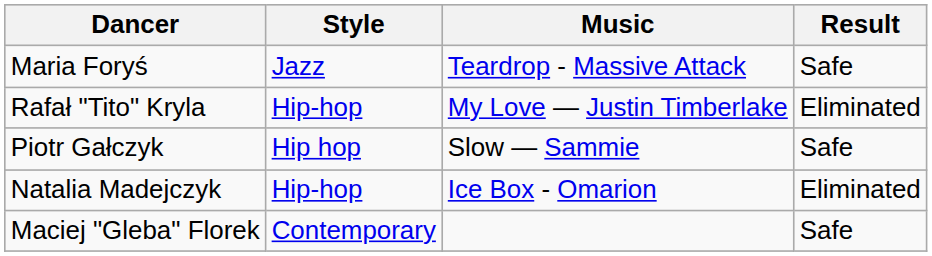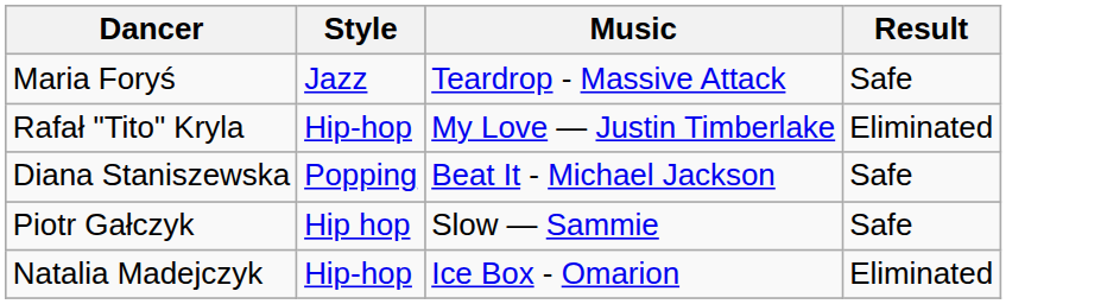 <table class="wikitable">
 <tr>
 <th>Dancer</th>
 <th>Style</th>
 <th>Music</th>
 <th>Result</th>
 </tr>
 <tr>
 <td>Maria Foryś</td>
 <td><a href='#'>Jazz</a></td>
 <td><a href='#'>Teardrop</a> - <a href='#'>Massive Attack</a></td>
 <td>Safe</td>
 </tr>
 <tr>
 <td>Rafał "Tito" Kryla</td>
 <td><a href='#'>Hip-hop</a></td>
 <td><a href='#'>My Love</a> — <a href='#'>Justin Timberlake</a></td>
 <td>Eliminated</td>
 </tr>
 <tr>
+<td>Diana Staniszewska</td>
+<td><a href='#'>Popping</a></td>
+<td><a href='#'>Beat It</a> - <a href='#'>Michael Jackson</a></td>
+<td>Safe</td>
+</tr>
+<tr>
 <td>Piotr Gałczyk</td>
 <td><a href='#'>Hip hop</a></td>
 <td>Slow — <a href='#'>Sammie</a></td>
 <td>Safe</td>
 </tr>
 <tr>
 <td>Natalia Madejczyk</td>
 <td><a href='#'>Hip-hop</a></td>
 <td><a href='#'>Ice Box</a> - <a href='#'>Omarion</a></td>
 <td>Eliminated</td>
 </tr>
-<tr>
-<td>Maciej "Gleba" Florek</td>
-<td><a href='#'>Contemporary</a></td>
-<td></td>
-<td>Safe</td>
-</tr>
 </table>
